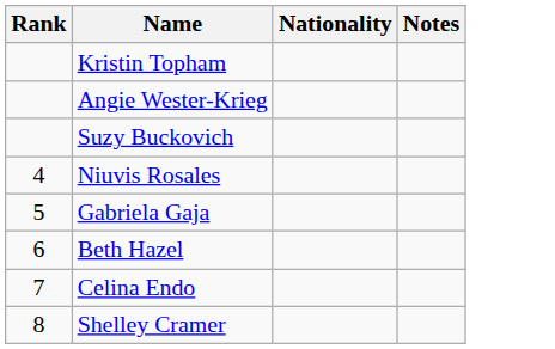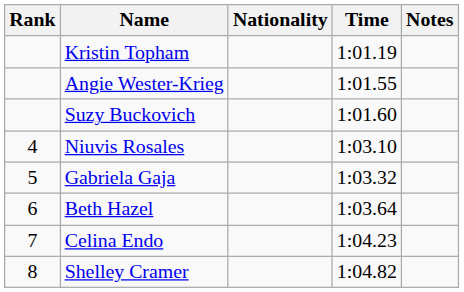 <table class="wikitable sortable" style="text-align:center">
 <tr>
 <th>Rank</th>
 <th>Name</th>
 <th>Nationality</th>
+<th>Time</th>
 <th>Notes</th>
 </tr>
 <tr>
 <td></td>
 <td align=left><a href='#'>Kristin Topham</a></td>
 <td align=left></td>
+<td>1:01.19</td>
 <td></td>
 </tr>
 <tr>
 <td></td>
 <td align=left><a href='#'>Angie Wester-Krieg</a></td>
 <td align=left></td>
+<td>1:01.55</td>
 <td></td>
 </tr>
 <tr>
 <td></td>
 <td align=left><a href='#'>Suzy Buckovich</a></td>
 <td align=left></td>
+<td>1:01.60</td>
 <td></td>
 </tr>
 <tr>
 <td>4</td>
 <td align=left><a href='#'>Niuvis Rosales</a></td>
 <td align=left></td>
+<td>1:03.10</td>
 <td></td>
 </tr>
 <tr>
 <td>5</td>
 <td align=left><a href='#'>Gabriela Gaja</a></td>
 <td align=left></td>
+<td>1:03.32</td>
 <td></td>
 </tr>
 <tr>
 <td>6</td>
 <td align=left><a href='#'>Beth Hazel</a></td>
 <td align=left></td>
+<td>1:03.64</td>
 <td></td>
 </tr>
 <tr>
 <td>7</td>
 <td align=left><a href='#'>Celina Endo</a></td>
 <td align=left></td>
+<td>1:04.23</td>
 <td></td>
 </tr>
 <tr>
 <td>8</td>
 <td align=left><a href='#'>Shelley Cramer</a></td>
 <td align=left></td>
+<td>1:04.82</td>
 <td></td>
 </tr>
 </table>
